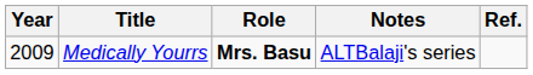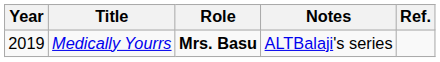 <table class="wikitable sortable">
 <tr>
 <th>Year</th>
 <th>Title</th>
 <th>Role</th>
 <th class="unsortable">Notes</th>
 <th class="unsortable">Ref.</th>
 </tr>
 <tr>
-<td>2009</td>
+<td>2019</td>
 <td><em><a href='#'>Medically Yourrs</a></em></td>
 <td><strong>Mrs. Basu</strong></td>
 <td><a href='#'>ALTBalaji</a>'s series</td>
 <td></td>
 </tr>
 </table>
